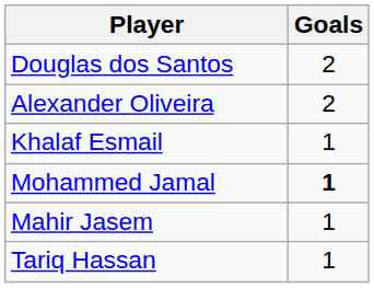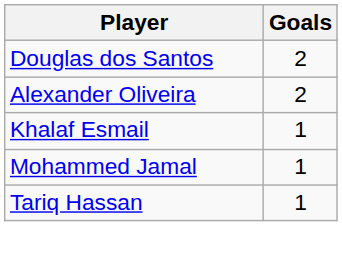 <table class="wikitable" style="text-align: center;">
 <tr>
 <th width="175">Player</th>
 <th width="20">Goals</th>
 </tr>
 <tr>
 <td align=left> <a href='#'>Douglas dos Santos</a></td>
 <td>2</td>
 </tr>
 <tr>
 <td align=left> <a href='#'>Alexander Oliveira</a></td>
 <td>2</td>
 </tr>
 <tr>
 <td align=left> <a href='#'>Khalaf Esmail</a></td>
 <td>1</td>
 </tr>
 <tr>
 <td align=left> <a href='#'>Mohammed Jamal</a></td>
-<td><strong>1</strong></td>
-</tr>
-<tr>
-<td align=left> <a href='#'>Mahir Jasem</a></td>
 <td>1</td>
 </tr>
 <tr>
 <td align=left> <a href='#'>Tariq Hassan</a></td>
 <td>1</td>
 </tr>
 </table>
